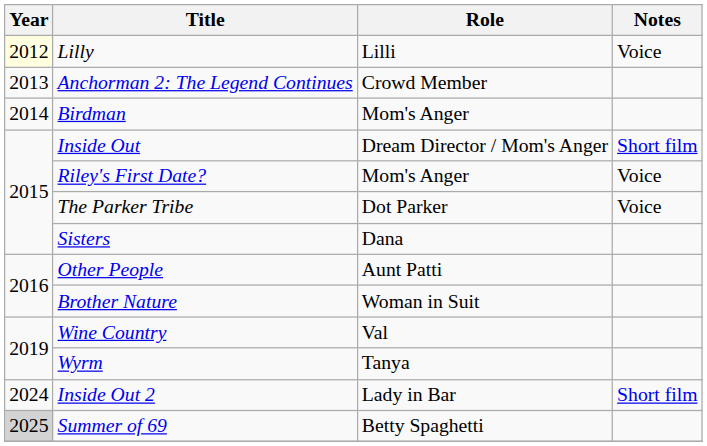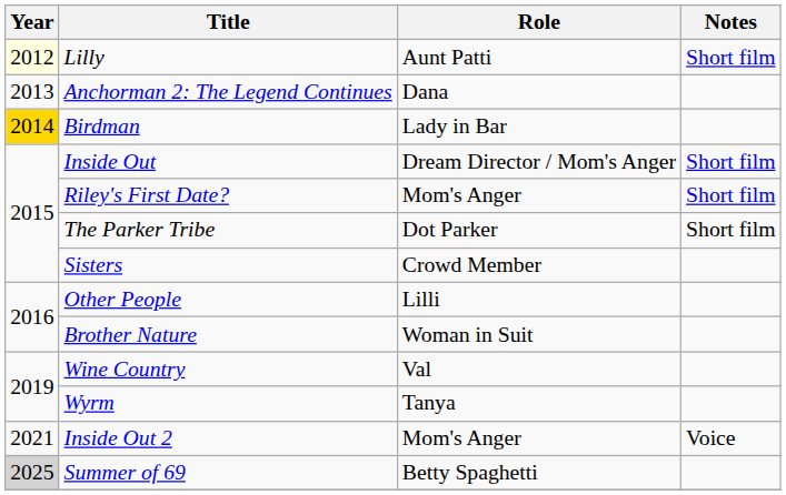 <table class="wikitable sortable">
 <tr>
 <th scope="col">Year</th>
 <th scope="col">Title</th>
 <th scope="col">Role</th>
 <th scope="col" class="unsortable">Notes</th>
 </tr>
 <tr>
 <td style="background: lightyellow;">2012</td>
 <td><em>Lilly</em></td>
-<td>Lilli</td>
-<td>Voice</td>
+<td>Aunt Patti</td>
+<td><a href='#'>Short film</a></td>
 </tr>
 <tr>
 <td>2013</td>
 <td><em><a href='#'>Anchorman 2: The Legend Continues</a></em></td>
-<td>Crowd Member</td>
+<td>Dana</td>
 <td></td>
 </tr>
 <tr>
-<td>2014</td>
+<td style="background: gold;">2014</td>
 <td><a href='#'><em>Birdman</em></a></td>
-<td>Mom's Anger</td>
+<td>Lady in Bar</td>
 <td></td>
 </tr>
 <tr>
 <td rowspan="4">2015</td>
 <td><a href='#'><em>Inside Out</em></a></td>
 <td>Dream Director / Mom's Anger</td>
 <td><a href='#'>Short film</a></td>
 </tr>
 <tr>
 <td><em><a href='#'>Riley's First Date?</a></em></td>
 <td>Mom's Anger</td>
-<td>Voice</td>
+<td><a href='#'>Short film</a></td>
 </tr>
 <tr>
 <td><em>The Parker Tribe</em></td>
 <td>Dot Parker</td>
-<td>Voice</td>
+<td>Short film</td>
 </tr>
 <tr>
 <td><a href='#'><em>Sisters</em></a></td>
-<td>Dana</td>
+<td>Crowd Member</td>
 <td></td>
 </tr>
 <tr>
 <td rowspan="2">2016</td>
 <td><a href='#'><em>Other People</em></a></td>
-<td>Aunt Patti</td>
+<td>Lilli</td>
 <td></td>
 </tr>
 <tr>
 <td><a href='#'><em>Brother Nature</em></a></td>
 <td>Woman in Suit</td>
 <td></td>
 </tr>
 <tr>
 <td rowspan="2">2019</td>
 <td><a href='#'><em>Wine Country</em></a></td>
 <td>Val</td>
 <td></td>
 </tr>
 <tr>
 <td><em><a href='#'>Wyrm</a></em></td>
 <td>Tanya</td>
 <td></td>
 </tr>
 <tr>
-<td>2024</td>
+<td>2021</td>
 <td><em><a href='#'>Inside Out 2</a></em></td>
-<td>Lady in Bar</td>
-<td><a href='#'>Short film</a></td>
+<td>Mom's Anger</td>
+<td>Voice</td>
 </tr>
 <tr>
 <td style="background: lightgrey;">2025</td>
 <td><em><a href='#'>Summer of 69</a></em></td>
 <td>Betty Spaghetti</td>
 <td></td>
 </tr>
 <tr>
 </tr>
 </table>
